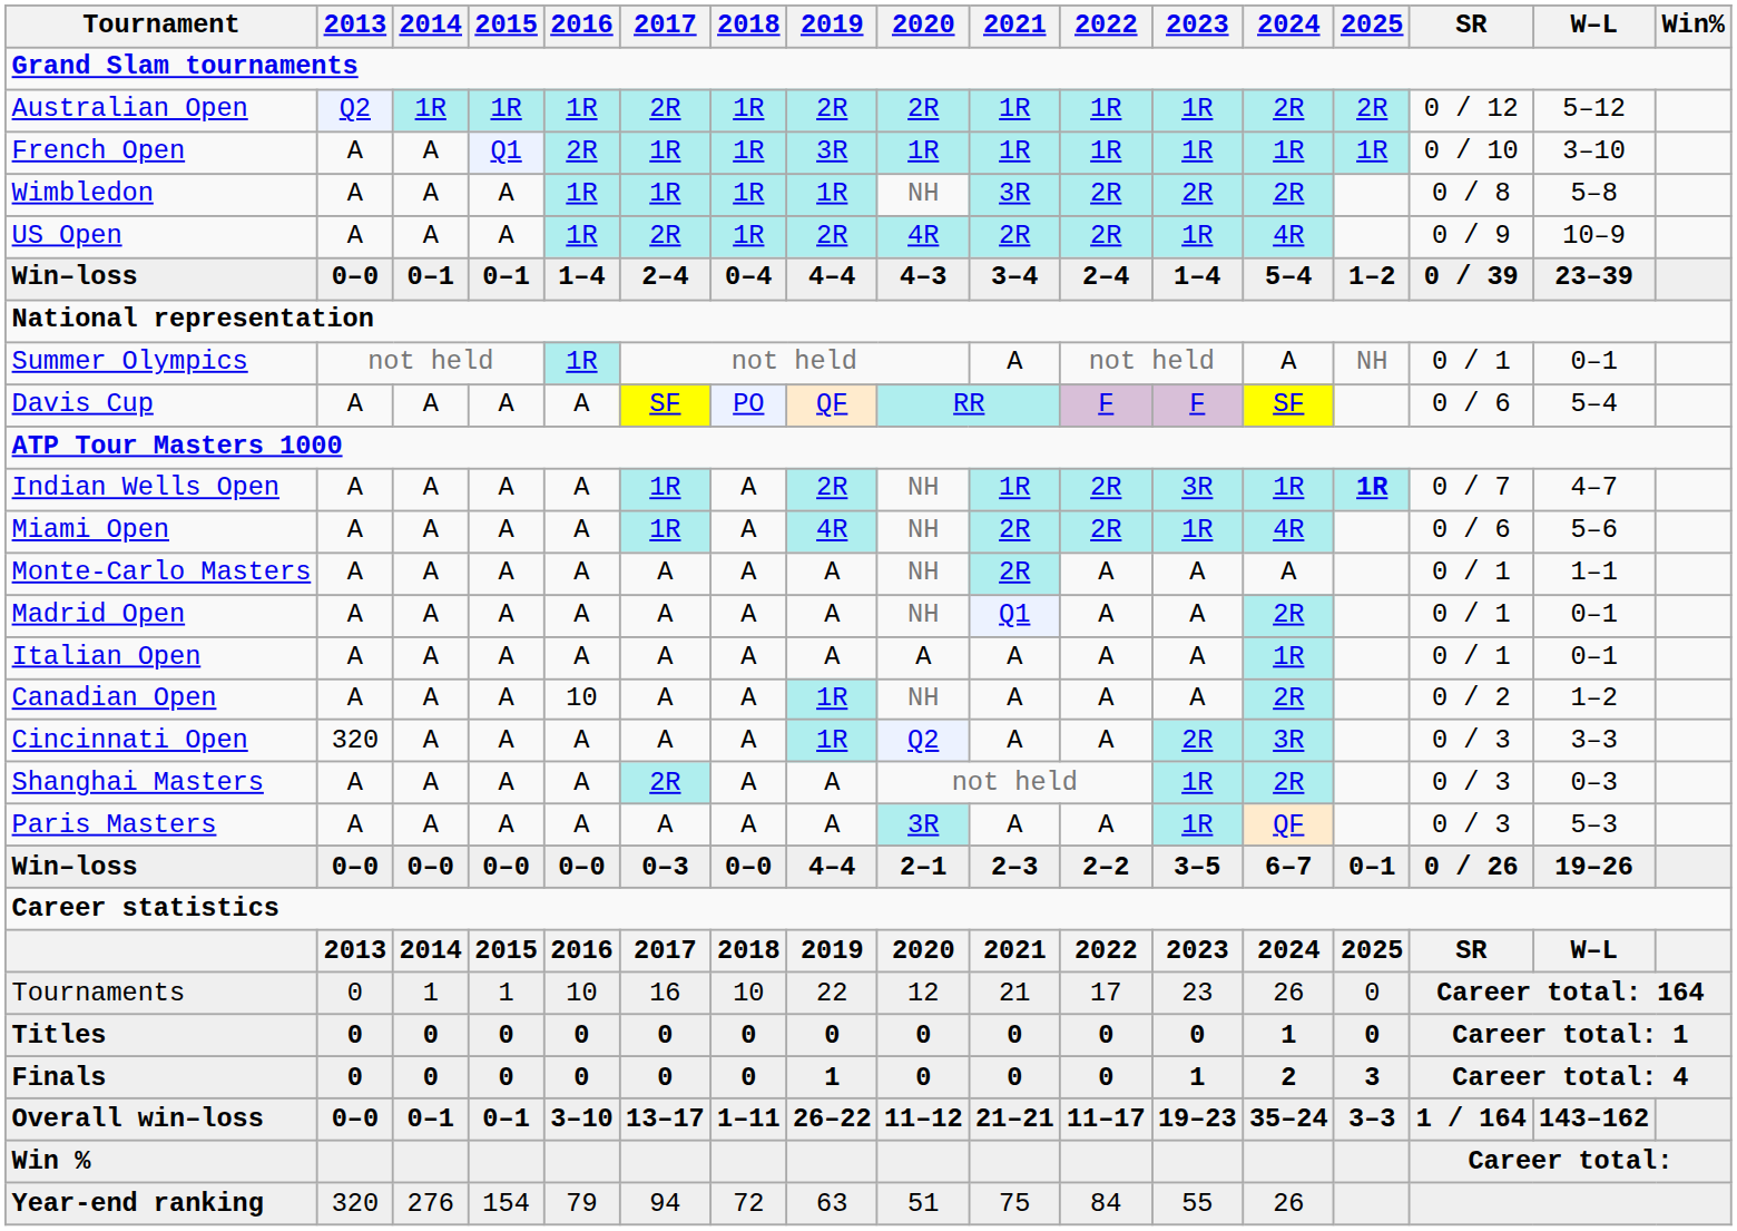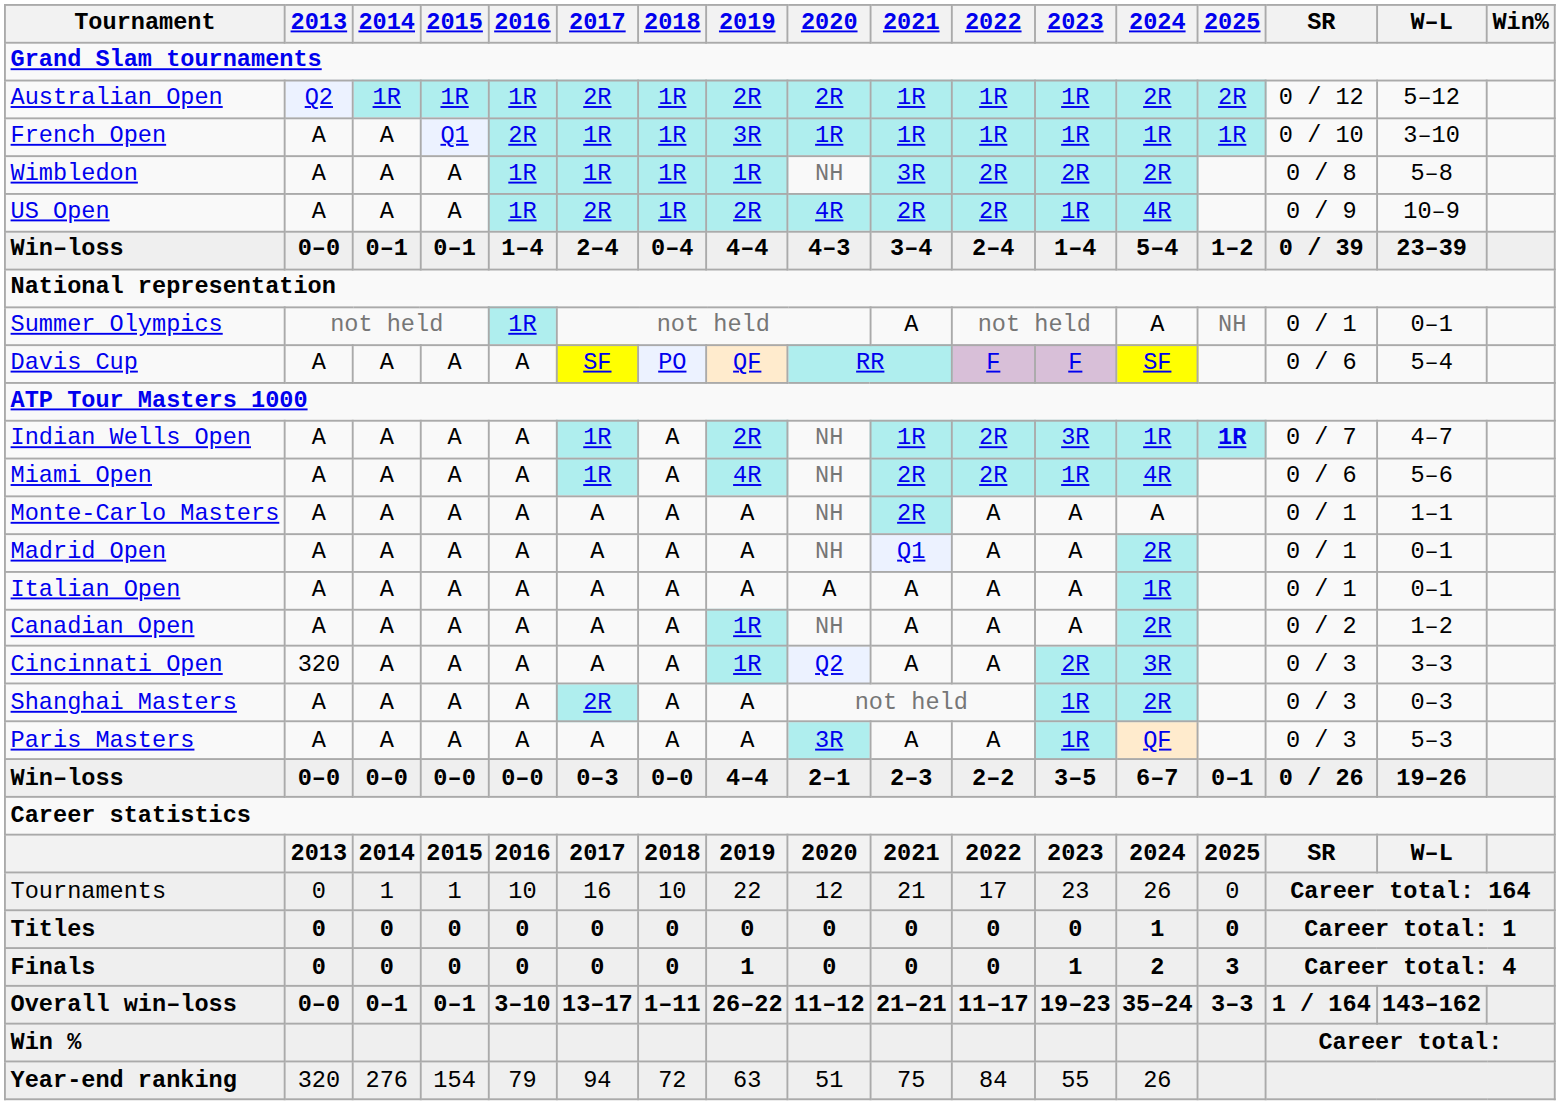 <table class="wikitable nowrap" style=text-align:center;font-size:96%>
 <tr>
 <th>Tournament</th>
 <th><a href='#'>2013</a></th>
 <th><a href='#'>2014</a></th>
 <th><a href='#'>2015</a></th>
 <th><a href='#'>2016</a></th>
 <th><a href='#'>2017</a></th>
 <th><a href='#'>2018</a></th>
 <th><a href='#'>2019</a></th>
 <th><a href='#'>2020</a></th>
 <th><a href='#'>2021</a></th>
 <th><a href='#'>2022</a></th>
 <th><a href='#'>2023</a></th>
 <th><a href='#'>2024</a></th>
 <th><a href='#'>2025</a></th>
 <th>SR</th>
 <th>W–L</th>
 <th>Win%</th>
 </tr>
 <tr>
 <td colspan="17" align="left"><strong><a href='#'>Grand Slam tournaments</a></strong></td>
 </tr>
 <tr>
 <td align=left><a href='#'>Australian Open</a></td>
 <td bgcolor=ecf2ff><a href='#'>Q2</a></td>
 <td bgcolor=afeeee><a href='#'>1R</a></td>
 <td bgcolor=afeeee><a href='#'>1R</a></td>
 <td bgcolor=afeeee><a href='#'>1R</a></td>
 <td bgcolor=afeeee><a href='#'>2R</a></td>
 <td bgcolor=afeeee><a href='#'>1R</a></td>
 <td bgcolor=afeeee><a href='#'>2R</a></td>
 <td bgcolor=afeeee><a href='#'>2R</a></td>
 <td bgcolor=afeeee><a href='#'>1R</a></td>
 <td bgcolor=afeeee><a href='#'>1R</a></td>
 <td bgcolor=afeeee><a href='#'>1R</a></td>
 <td bgcolor=afeeee><a href='#'>2R</a></td>
 <td bgcolor=afeeee><a href='#'>2R</a></td>
 <td>0 / 12</td>
 <td>5–12</td>
 <td></td>
 </tr>
 <tr>
 <td align=left><a href='#'>French Open</a></td>
 <td>A</td>
 <td>A</td>
 <td bgcolor=ecf2ff><a href='#'>Q1</a></td>
 <td bgcolor=afeeee><a href='#'>2R</a></td>
 <td bgcolor=afeeee><a href='#'>1R</a></td>
 <td bgcolor=afeeee><a href='#'>1R</a></td>
 <td bgcolor=afeeee><a href='#'>3R</a></td>
 <td bgcolor=afeeee><a href='#'>1R</a></td>
 <td bgcolor=afeeee><a href='#'>1R</a></td>
 <td bgcolor=afeeee><a href='#'>1R</a></td>
 <td bgcolor=afeeee><a href='#'>1R</a></td>
 <td bgcolor=afeeee><a href='#'>1R</a></td>
 <td bgcolor=afeeee><a href='#'>1R</a></td>
 <td>0 / 10</td>
 <td>3–10</td>
 <td></td>
 </tr>
 <tr>
 <td align=left><a href='#'>Wimbledon</a></td>
 <td>A</td>
 <td>A</td>
 <td>A</td>
 <td bgcolor=afeeee><a href='#'>1R</a></td>
 <td bgcolor=afeeee><a href='#'>1R</a></td>
 <td bgcolor=afeeee><a href='#'>1R</a></td>
 <td bgcolor=afeeee><a href='#'>1R</a></td>
 <td style=color:#767676>NH</td>
 <td bgcolor=afeeee><a href='#'>3R</a></td>
 <td bgcolor=afeeee><a href='#'>2R</a></td>
 <td bgcolor=afeeee><a href='#'>2R</a></td>
 <td bgcolor=afeeee><a href='#'>2R</a></td>
 <td></td>
 <td>0 / 8</td>
 <td>5–8</td>
 <td></td>
 </tr>
 <tr>
 <td align=left><a href='#'>US Open</a></td>
 <td>A</td>
 <td>A</td>
 <td>A</td>
 <td bgcolor=afeeee><a href='#'>1R</a></td>
 <td bgcolor=afeeee><a href='#'>2R</a></td>
 <td bgcolor=afeeee><a href='#'>1R</a></td>
 <td bgcolor=afeeee><a href='#'>2R</a></td>
 <td bgcolor=afeeee><a href='#'>4R</a></td>
 <td bgcolor=afeeee><a href='#'>2R</a></td>
 <td bgcolor=afeeee><a href='#'>2R</a></td>
 <td bgcolor=afeeee><a href='#'>1R</a></td>
 <td bgcolor=afeeee><a href='#'>4R</a></td>
 <td></td>
 <td>0 / 9</td>
 <td>10–9</td>
 <td></td>
 </tr>
 <tr style=background:#efefef;font-weight:bold>
 <td style="text-align:left">Win–loss</td>
 <td>0–0</td>
 <td>0–1</td>
 <td>0–1</td>
 <td>1–4</td>
 <td>2–4</td>
 <td>0–4</td>
 <td>4–4</td>
 <td>4–3</td>
 <td>3–4</td>
 <td>2–4</td>
 <td>1–4</td>
 <td>5–4</td>
 <td>1–2</td>
 <td>0 / 39</td>
 <td>23–39</td>
 <td></td>
 </tr>
 <tr>
 <td colspan="17" align="left"><strong>National representation</strong></td>
 </tr>
 <tr>
 <td align=left><a href='#'>Summer Olympics</a></td>
 <td colspan=3 style=color:#767676>not held</td>
 <td bgcolor=afeeee><a href='#'>1R</a></td>
 <td colspan=4 style=color:#767676>not held</td>
 <td>A</td>
 <td colspan=2 style=color:#767676>not held</td>
 <td>A</td>
 <td style=color:#767676>NH</td>
 <td>0 / 1</td>
 <td>0–1</td>
 <td></td>
 </tr>
 <tr>
 <td align=left><a href='#'>Davis Cup</a></td>
 <td>A</td>
 <td>A</td>
 <td>A</td>
 <td>A</td>
 <td bgcolor=yellow><a href='#'>SF</a></td>
 <td bgcolor=ecf2ff><a href='#'>PO</a></td>
 <td bgcolor=ffebcd><a href='#'>QF</a></td>
 <td colspan=2 bgcolor=afeeee><a href='#'>RR</a></td>
 <td bgcolor=thistle><a href='#'>F</a></td>
 <td bgcolor=thistle><a href='#'>F</a></td>
 <td bgcolor=yellow><a href='#'>SF</a></td>
 <td></td>
 <td>0 / 6</td>
 <td>5–4</td>
 <td></td>
 </tr>
 <tr>
 <td colspan="17" align="left"><strong><a href='#'>ATP Tour Masters 1000</a></strong></td>
 </tr>
 <tr>
 <td align=left><a href='#'>Indian Wells Open</a></td>
 <td>A</td>
 <td>A</td>
 <td>A</td>
 <td>A</td>
 <td bgcolor=afeeee><a href='#'>1R</a></td>
 <td>A</td>
 <td bgcolor=afeeee><a href='#'>2R</a></td>
 <td style=color:#767676>NH</td>
 <td bgcolor=afeeee><a href='#'>1R</a></td>
 <td bgcolor=afeeee><a href='#'>2R</a></td>
 <td bgcolor=afeeee><a href='#'>3R</a></td>
 <td bgcolor=afeeee><a href='#'>1R</a></td>
 <td bgcolor=afeeee><strong><a href='#'>1R</a></strong></td>
 <td>0 / 7</td>
 <td>4–7</td>
 <td></td>
 </tr>
 <tr>
 <td align=left><a href='#'>Miami Open</a></td>
 <td>A</td>
 <td>A</td>
 <td>A</td>
 <td>A</td>
 <td bgcolor=afeeee><a href='#'>1R</a></td>
 <td>A</td>
 <td bgcolor=afeeee><a href='#'>4R</a></td>
 <td style=color:#767676>NH</td>
 <td bgcolor=afeeee><a href='#'>2R</a></td>
 <td bgcolor=afeeee><a href='#'>2R</a></td>
 <td bgcolor=afeeee><a href='#'>1R</a></td>
 <td bgcolor=afeeee><a href='#'>4R</a></td>
 <td></td>
 <td>0 / 6</td>
 <td>5–6</td>
 <td></td>
 </tr>
 <tr>
 <td align=left><a href='#'>Monte-Carlo Masters</a></td>
 <td>A</td>
 <td>A</td>
 <td>A</td>
 <td>A</td>
 <td>A</td>
 <td>A</td>
 <td>A</td>
 <td style=color:#767676>NH</td>
 <td bgcolor=afeeee><a href='#'>2R</a></td>
 <td>A</td>
 <td>A</td>
 <td>A</td>
 <td></td>
 <td>0 / 1</td>
 <td>1–1</td>
 <td></td>
 </tr>
 <tr>
 <td align=left><a href='#'>Madrid Open</a></td>
 <td>A</td>
 <td>A</td>
 <td>A</td>
 <td>A</td>
 <td>A</td>
 <td>A</td>
 <td>A</td>
 <td style=color:#767676>NH</td>
 <td bgcolor=ecf2ff><a href='#'>Q1</a></td>
 <td>A</td>
 <td>A</td>
 <td bgcolor=afeeee><a href='#'>2R</a></td>
 <td></td>
 <td>0 / 1</td>
 <td>0–1</td>
 <td></td>
 </tr>
 <tr>
 <td align=left><a href='#'>Italian Open</a></td>
 <td>A</td>
 <td>A</td>
 <td>A</td>
 <td>A</td>
 <td>A</td>
 <td>A</td>
 <td>A</td>
 <td>A</td>
 <td>A</td>
 <td>A</td>
 <td>A</td>
 <td bgcolor=afeeee><a href='#'>1R</a></td>
 <td></td>
 <td>0 / 1</td>
 <td>0–1</td>
 <td></td>
 </tr>
 <tr>
 <td align=left><a href='#'>Canadian Open</a></td>
 <td>A</td>
 <td>A</td>
 <td>A</td>
-<td>10</td>
+<td>A</td>
 <td>A</td>
 <td>A</td>
 <td bgcolor=afeeee><a href='#'>1R</a></td>
 <td style=color:#767676>NH</td>
 <td>A</td>
 <td>A</td>
 <td>A</td>
 <td bgcolor=afeeee><a href='#'>2R</a></td>
 <td></td>
 <td>0 / 2</td>
 <td>1–2</td>
 <td></td>
 </tr>
 <tr>
 <td align=left><a href='#'>Cincinnati Open</a></td>
 <td>320</td>
 <td>A</td>
 <td>A</td>
 <td>A</td>
 <td>A</td>
 <td>A</td>
 <td bgcolor=afeeee><a href='#'>1R</a></td>
 <td bgcolor=ecf2ff><a href='#'>Q2</a></td>
 <td>A</td>
 <td>A</td>
 <td bgcolor=afeeee><a href='#'>2R</a></td>
 <td bgcolor=afeeee><a href='#'>3R</a></td>
 <td></td>
 <td>0 / 3</td>
 <td>3–3</td>
 <td></td>
 </tr>
 <tr>
 <td align=left><a href='#'>Shanghai Masters</a></td>
 <td>A</td>
 <td>A</td>
 <td>A</td>
 <td>A</td>
 <td bgcolor=afeeee><a href='#'>2R</a></td>
 <td>A</td>
 <td>A</td>
 <td colspan=3 style=color:#767676>not held</td>
 <td bgcolor=afeeee><a href='#'>1R</a></td>
 <td bgcolor=afeeee><a href='#'>2R</a></td>
 <td></td>
 <td>0 / 3</td>
 <td>0–3</td>
 <td></td>
 </tr>
 <tr>
 <td align=left><a href='#'>Paris Masters</a></td>
 <td>A</td>
 <td>A</td>
 <td>A</td>
 <td>A</td>
 <td>A</td>
 <td>A</td>
 <td>A</td>
 <td bgcolor=afeeee><a href='#'>3R</a></td>
 <td>A</td>
 <td>A</td>
 <td bgcolor=afeeee><a href='#'>1R</a></td>
 <td bgcolor=ffebcd><a href='#'>QF</a></td>
 <td></td>
 <td>0 / 3</td>
 <td>5–3</td>
 <td></td>
 </tr>
 <tr style=background:#efefef;font-weight:bold>
 <td style="text-align:left">Win–loss</td>
 <td>0–0</td>
 <td>0–0</td>
 <td>0–0</td>
 <td>0–0</td>
 <td>0–3</td>
 <td>0–0</td>
 <td>4–4</td>
 <td>2–1</td>
 <td>2–3</td>
 <td>2–2</td>
 <td>3–5</td>
 <td>6–7</td>
 <td>0–1</td>
 <td>0 / 26</td>
 <td>19–26</td>
 <td></td>
 </tr>
 <tr>
 <td colspan="17" align="left"><strong>Career statistics</strong></td>
 </tr>
 <tr>
 <th></th>
 <th>2013</th>
 <th>2014</th>
 <th>2015</th>
 <th>2016</th>
 <th>2017</th>
 <th>2018</th>
 <th>2019</th>
 <th>2020</th>
 <th>2021</th>
 <th>2022</th>
 <th>2023</th>
 <th>2024</th>
 <th>2025</th>
 <th>SR</th>
 <th>W–L</th>
 <th></th>
 </tr>
 <tr style=background:#efefef>
 <td style=text-align:left>Tournaments</td>
 <td>0</td>
 <td>1</td>
 <td>1</td>
 <td>10</td>
 <td>16</td>
 <td>10</td>
 <td>22</td>
 <td>12</td>
 <td>21</td>
 <td>17</td>
 <td>23</td>
 <td>26</td>
 <td>0</td>
 <td colspan="3"><strong>Career total: 164</strong></td>
 </tr>
 <tr style=background:#efefef;font-weight:bold>
 <td style="text-align:left">Titles</td>
 <td>0</td>
 <td>0</td>
 <td>0</td>
 <td>0</td>
 <td>0</td>
 <td>0</td>
 <td>0</td>
 <td>0</td>
 <td>0</td>
 <td>0</td>
 <td>0</td>
 <td>1</td>
 <td>0</td>
 <td colspan="3">Career total: 1</td>
 </tr>
 <tr style=background:#efefef;font-weight:bold>
 <td align=left>Finals</td>
 <td>0</td>
 <td>0</td>
 <td>0</td>
 <td>0</td>
 <td>0</td>
 <td>0</td>
 <td>1</td>
 <td>0</td>
 <td>0</td>
 <td>0</td>
 <td>1</td>
 <td>2</td>
 <td>3</td>
 <td colspan="3">Career total: 4</td>
 </tr>
 <tr style=background:#efefef;font-weight:bold>
 <td style="text-align:left">Overall win–loss</td>
 <td>0–0</td>
 <td>0–1</td>
 <td>0–1</td>
 <td>3–10</td>
 <td>13–17</td>
 <td>1–11</td>
 <td>26–22</td>
 <td>11–12</td>
 <td>21–21</td>
 <td>11–17</td>
 <td>19–23</td>
 <td>35–24</td>
 <td>3–3</td>
 <td>1 / 164</td>
 <td>143–162</td>
 <td></td>
 </tr>
 <tr style=font-weight:bold;background:#efefef>
 <td align=left>Win %</td>
 <td></td>
 <td></td>
 <td></td>
 <td></td>
 <td></td>
 <td></td>
 <td></td>
 <td></td>
 <td></td>
 <td></td>
 <td></td>
 <td></td>
 <td></td>
 <td colspan="3">Career total: </td>
 </tr>
 <tr bgcolor="efefef">
 <td align="left"><strong>Year-end ranking</strong></td>
 <td>320</td>
 <td>276</td>
 <td>154</td>
 <td>79</td>
 <td>94</td>
 <td>72</td>
 <td>63</td>
 <td>51</td>
 <td>75</td>
 <td>84</td>
 <td>55</td>
 <td>26</td>
 <td></td>
 <td colspan="3"></td>
 </tr>
 </table>
